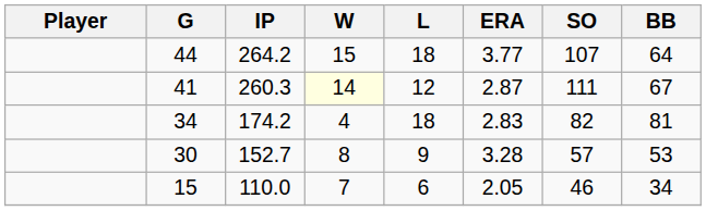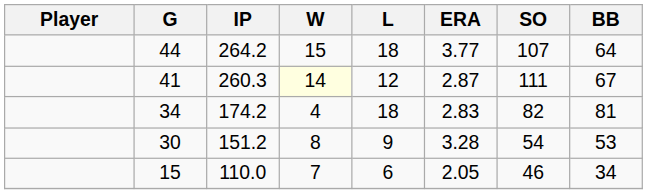 <table class="wikitable sortable">
 <tr>
 <th bgcolor="#DDDDFF" width="16%">Player</th>
 <th bgcolor="#DDDDFF" width="9%">G</th>
 <th bgcolor="#DDDDFF" width="9%">IP</th>
 <th bgcolor="#DDDDFF" width="9%">W</th>
 <th bgcolor="#DDDDFF" width="9%">L</th>
 <th bgcolor="#DDDDFF" width="9%">ERA</th>
 <th bgcolor="#DDDDFF" width="9%">SO</th>
 <th bgcolor="#DDDDFF" width="9%">BB</th>
 </tr>
 <tr align="center">
 <td></td>
 <td>44</td>
 <td>264.2</td>
 <td>15</td>
 <td>18</td>
 <td>3.77</td>
 <td>107</td>
 <td>64</td>
 </tr>
 <tr align="center">
 <td></td>
 <td>41</td>
 <td>260.3</td>
 <td style="background: lightyellow;">14</td>
 <td>12</td>
 <td>2.87</td>
 <td>111</td>
 <td>67</td>
 </tr>
 <tr align="center">
 <td></td>
 <td>34</td>
 <td>174.2</td>
 <td>4</td>
 <td>18</td>
 <td>2.83</td>
 <td>82</td>
 <td>81</td>
 </tr>
 <tr align="center">
 <td></td>
 <td>30</td>
-<td>152.7</td>
+<td>151.2</td>
 <td>8</td>
 <td>9</td>
 <td>3.28</td>
-<td>57</td>
+<td>54</td>
 <td>53</td>
 </tr>
 <tr align="center">
 <td></td>
 <td>15</td>
 <td>110.0</td>
 <td>7</td>
 <td>6</td>
 <td>2.05</td>
 <td>46</td>
 <td>34</td>
 </tr>
 <tr align="center">
 </tr>
 </table>
